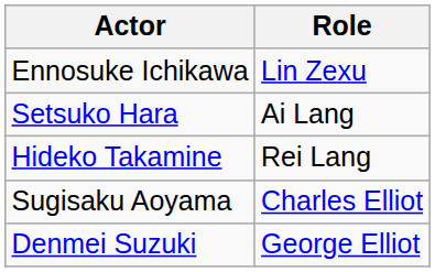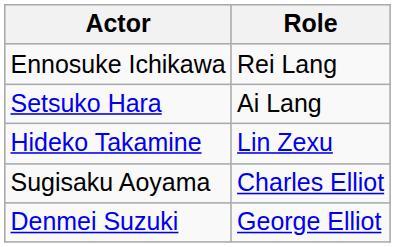 <table class="wikitable">
 <tr>
 <th>Actor</th>
 <th>Role</th>
 </tr>
 <tr>
 <td>Ennosuke Ichikawa</td>
-<td><a href='#'>Lin Zexu</a></td>
+<td>Rei Lang</td>
 </tr>
 <tr>
 <td><a href='#'>Setsuko Hara</a></td>
 <td>Ai Lang</td>
 </tr>
 <tr>
 <td><a href='#'>Hideko Takamine</a></td>
-<td>Rei Lang</td>
+<td><a href='#'>Lin Zexu</a></td>
 </tr>
 <tr>
 <td>Sugisaku Aoyama</td>
 <td><a href='#'>Charles Elliot</a></td>
 </tr>
 <tr>
 <td><a href='#'>Denmei Suzuki</a></td>
 <td><a href='#'>George Elliot</a></td>
 </tr>
 </table>
